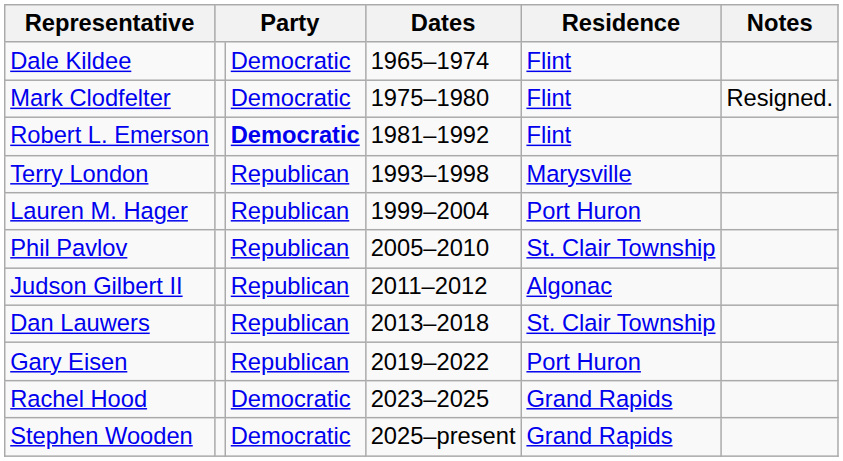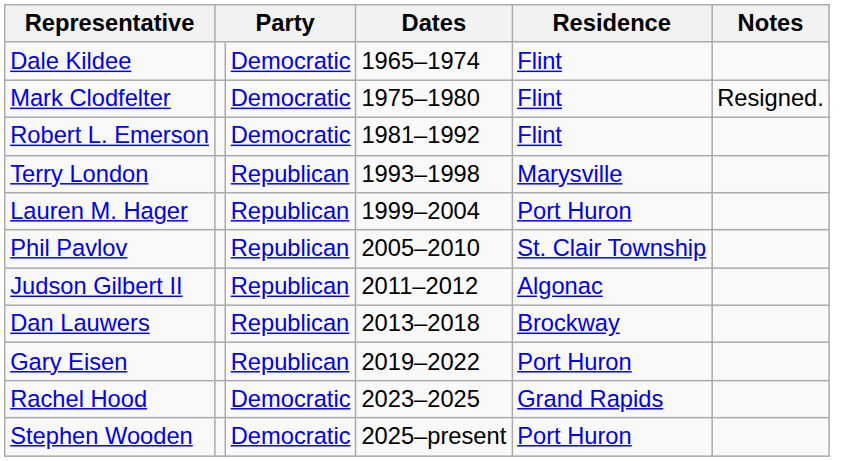 <table class=wikitable>
 <tr valign=bottom>
 <th>Representative</th>
 <th colspan="2">Party</th>
 <th>Dates</th>
 <th>Residence</th>
 <th>Notes</th>
 </tr>
 <tr>
 <td><a href='#'>Dale Kildee</a></td>
 <td bgcolor=></td>
 <td><a href='#'>Democratic</a></td>
 <td>1965–1974</td>
 <td><a href='#'>Flint</a></td>
 <td></td>
 </tr>
 <tr>
 <td><a href='#'>Mark Clodfelter</a></td>
 <td bgcolor=></td>
 <td><a href='#'>Democratic</a></td>
 <td>1975–1980</td>
 <td><a href='#'>Flint</a></td>
 <td>Resigned.</td>
 </tr>
 <tr>
 <td><a href='#'>Robert L. Emerson</a></td>
 <td bgcolor=></td>
-<td><strong><a href='#'>Democratic</a></strong></td>
+<td><a href='#'>Democratic</a></td>
 <td>1981–1992</td>
 <td><a href='#'>Flint</a></td>
 <td></td>
 </tr>
 <tr>
 <td><a href='#'>Terry London</a></td>
 <td bgcolor=></td>
 <td><a href='#'>Republican</a></td>
 <td>1993–1998</td>
 <td><a href='#'>Marysville</a></td>
 <td></td>
 </tr>
 <tr>
 <td><a href='#'>Lauren M. Hager</a></td>
 <td bgcolor=></td>
 <td><a href='#'>Republican</a></td>
 <td>1999–2004</td>
 <td><a href='#'>Port Huron</a></td>
 <td></td>
 </tr>
 <tr>
 <td><a href='#'>Phil Pavlov</a></td>
 <td bgcolor=></td>
 <td><a href='#'>Republican</a></td>
 <td>2005–2010</td>
 <td><a href='#'>St. Clair Township</a></td>
 <td></td>
 </tr>
 <tr>
 <td><a href='#'>Judson Gilbert II</a></td>
 <td bgcolor=></td>
 <td><a href='#'>Republican</a></td>
 <td>2011–2012</td>
 <td><a href='#'>Algonac</a></td>
 <td></td>
 </tr>
 <tr>
 <td><a href='#'>Dan Lauwers</a></td>
 <td bgcolor=></td>
 <td><a href='#'>Republican</a></td>
 <td>2013–2018</td>
-<td><a href='#'>St. Clair Township</a></td>
+<td><a href='#'>Brockway</a></td>
 <td></td>
 </tr>
 <tr>
 <td><a href='#'>Gary Eisen</a></td>
 <td bgcolor=></td>
 <td><a href='#'>Republican</a></td>
 <td>2019–2022</td>
 <td><a href='#'>Port Huron</a></td>
 <td></td>
 </tr>
 <tr>
 <td><a href='#'>Rachel Hood</a></td>
 <td bgcolor=></td>
 <td><a href='#'>Democratic</a></td>
 <td>2023–2025</td>
 <td><a href='#'>Grand Rapids</a></td>
 <td></td>
 </tr>
 <tr>
 <td><a href='#'>Stephen Wooden</a></td>
 <td bgcolor=></td>
 <td><a href='#'>Democratic</a></td>
 <td>2025–present</td>
-<td><a href='#'>Grand Rapids</a></td>
+<td><a href='#'>Port Huron</a></td>
 <td></td>
 </tr>
 </table>
